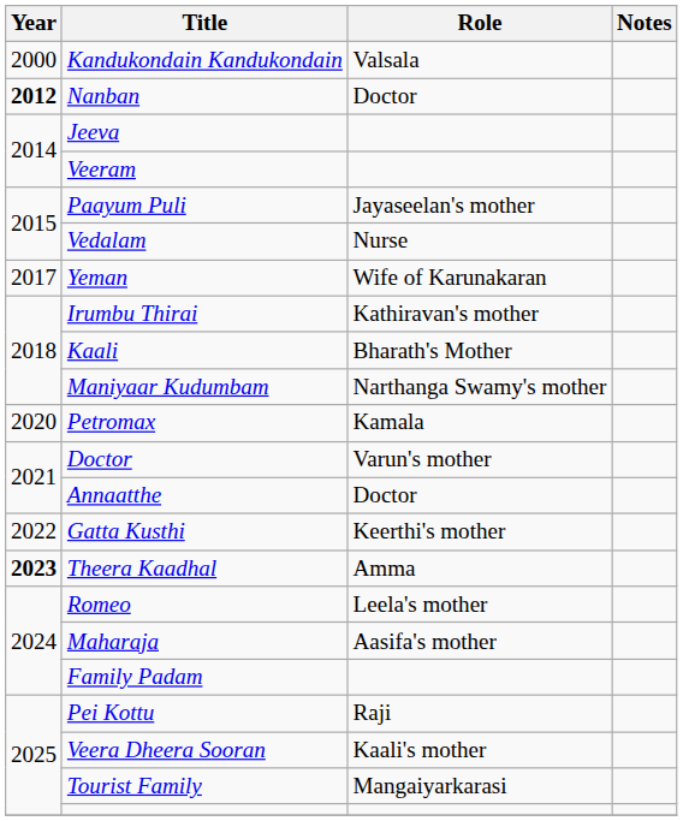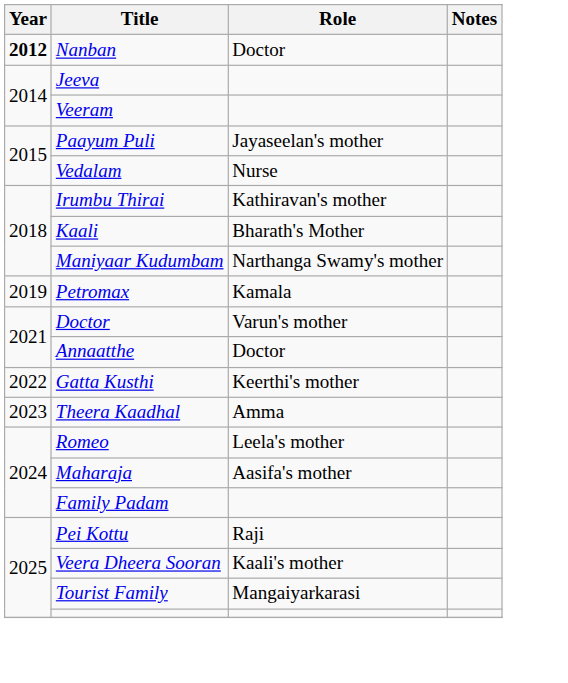 <table class="wikitable sortable">
 <tr>
 <th>Year</th>
 <th>Title</th>
 <th>Role</th>
 <th class="unsortable">Notes</th>
-</tr>
-<tr>
-<td>2000</td>
-<td><em><a href='#'>Kandukondain Kandukondain</a></em></td>
-<td>Valsala</td>
-<td></td>
 </tr>
 <tr>
 <td><strong>2012</strong></td>
 <td><em><a href='#'>Nanban</a></em></td>
 <td>Doctor</td>
 <td></td>
 </tr>
 <tr>
 <td rowspan=2>2014</td>
 <td><em><a href='#'>Jeeva</a></em></td>
 <td></td>
 <td></td>
 </tr>
 <tr>
 <td><em><a href='#'>Veeram</a></em></td>
 <td></td>
 <td></td>
 </tr>
 <tr>
 <td rowspan=2>2015</td>
 <td><em><a href='#'>Paayum Puli</a></em></td>
 <td>Jayaseelan's mother</td>
 <td></td>
 </tr>
 <tr>
 <td><em><a href='#'>Vedalam</a></em></td>
 <td>Nurse</td>
 <td></td>
 </tr>
 <tr>
-<td>2017</td>
-<td><em><a href='#'>Yeman</a></em></td>
-<td>Wife of Karunakaran</td>
-<td></td>
-</tr>
-<tr>
 <td rowspan=3>2018</td>
 <td><em><a href='#'>Irumbu Thirai</a></em></td>
 <td>Kathiravan's mother</td>
 <td></td>
 </tr>
 <tr>
 <td><em><a href='#'>Kaali</a></em></td>
 <td>Bharath's Mother</td>
 <td></td>
 </tr>
 <tr>
 <td><em><a href='#'>Maniyaar Kudumbam</a></em></td>
 <td>Narthanga Swamy's mother</td>
 <td></td>
 </tr>
 <tr>
-<td>2020</td>
+<td>2019</td>
 <td><em><a href='#'>Petromax</a></em></td>
 <td>Kamala</td>
 <td></td>
 </tr>
 <tr>
 <td rowspan=2>2021</td>
 <td><em><a href='#'>Doctor</a></em></td>
 <td>Varun's mother</td>
 <td></td>
 </tr>
 <tr>
 <td><em><a href='#'>Annaatthe</a></em></td>
 <td>Doctor</td>
 <td></td>
 </tr>
 <tr>
 <td>2022</td>
 <td><em><a href='#'>Gatta Kusthi</a></em></td>
 <td>Keerthi's mother</td>
 <td></td>
 </tr>
 <tr>
-<td><strong>2023</strong></td>
+<td>2023</td>
 <td><em><a href='#'>Theera Kaadhal</a></em></td>
 <td>Amma</td>
 <td></td>
 </tr>
 <tr>
 <td rowspan="3">2024</td>
 <td><em><a href='#'>Romeo</a></em></td>
 <td>Leela's mother</td>
 <td></td>
 </tr>
 <tr>
 <td><em><a href='#'>Maharaja</a></em></td>
 <td>Aasifa's mother</td>
 <td></td>
 </tr>
 <tr>
 <td><em><a href='#'>Family Padam</a></em></td>
 <td></td>
 <td></td>
 </tr>
 <tr>
 <td rowspan=4>2025</td>
 <td><em><a href='#'>Pei Kottu</a></em></td>
 <td>Raji</td>
 <td></td>
 </tr>
 <tr>
 <td><em><a href='#'>Veera Dheera Sooran</a></em></td>
 <td>Kaali's mother</td>
 <td></td>
 </tr>
 <tr>
 <td><em><a href='#'>Tourist Family</a></em></td>
 <td>Mangaiyarkarasi</td>
 <td></td>
 </tr>
 <tr>
 <td></td>
 <td></td>
 <td></td>
 </tr>
 <tr>
 </tr>
 </table>
